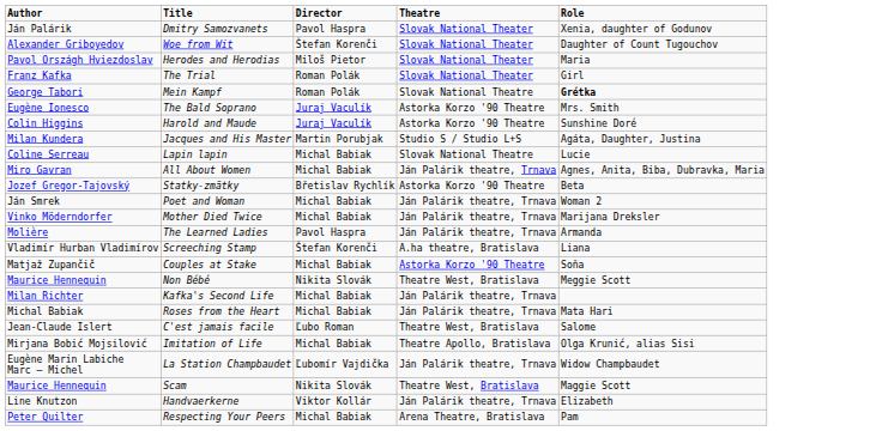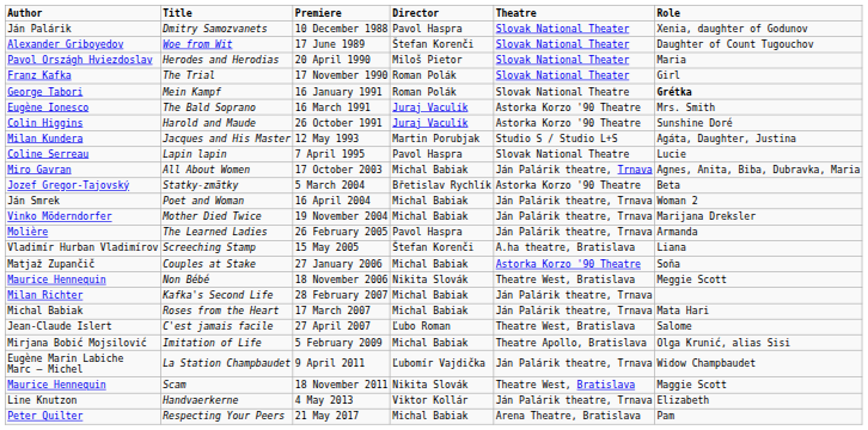 <table class="wikitable sortable">
 <tr>
 <td><strong>Author</strong></td>
 <td><strong>Title</strong></td>
+<td><strong>Premiere</strong></td>
 <td><strong>Director</strong></td>
 <td><strong>Theatre</strong></td>
 <td><strong>Role</strong></td>
 </tr>
 <tr>
 <td>Ján Palárik</td>
 <td><em>Dmitry Samozvanets</em></td>
+<td>10 December 1988</td>
 <td>Pavol Haspra</td>
 <td><a href='#'>Slovak National Theater</a></td>
 <td>Xenia, daughter of Godunov</td>
 </tr>
 <tr>
 <td><a href='#'>Alexander Griboyedov</a></td>
 <td><em><a href='#'>Woe from Wit</a></em></td>
+<td>17 June 1989</td>
 <td>Štefan Korenči</td>
 <td><a href='#'>Slovak National Theater</a></td>
 <td>Daughter of Count Tugouchov</td>
 </tr>
 <tr>
 <td><a href='#'>Pavol Országh Hviezdoslav</a></td>
 <td><em>Herodes and Herodias</em></td>
+<td>20 April 1990</td>
 <td>Miloš Pietor</td>
 <td><a href='#'>Slovak National Theater</a></td>
 <td>Maria</td>
 </tr>
 <tr>
 <td><a href='#'>Franz Kafka</a></td>
 <td><em>The Trial</em></td>
+<td>17 November 1990</td>
 <td>Roman Polák</td>
 <td><a href='#'>Slovak National Theater</a></td>
 <td>Girl</td>
 </tr>
 <tr>
 <td><a href='#'>George Tabori</a></td>
 <td><em>Mein Kampf</em></td>
+<td>16 January 1991</td>
 <td>Roman Polák</td>
 <td>Slovak National Theatre</td>
 <td><strong>Grétka</strong></td>
 </tr>
 <tr>
 <td><a href='#'>Eugène Ionesco</a></td>
 <td><em>The Bald Soprano</em></td>
+<td>16 March 1991</td>
 <td><a href='#'>Juraj Vaculík</a></td>
 <td>Astorka Korzo '90 Theatre</td>
 <td>Mrs. Smith</td>
 </tr>
 <tr>
 <td><a href='#'>Colin Higgins</a></td>
 <td><em>Harold and Maude</em></td>
+<td>26 October 1991</td>
 <td><a href='#'>Juraj Vaculík</a></td>
 <td>Astorka Korzo '90 Theatre</td>
 <td>Sunshine Doré</td>
 </tr>
 <tr>
 <td><a href='#'>Milan Kundera</a></td>
 <td><em>Jacques and His Master</em></td>
+<td>12 May 1993</td>
 <td>Martin Porubjak</td>
 <td>Studio S / Studio L+S</td>
 <td>Agáta, Daughter, Justina</td>
 </tr>
 <tr>
 <td><a href='#'>Coline Serreau</a></td>
 <td><em>Lapin lapin</em></td>
-<td>Michal Babiak</td>
+<td>7 April 1995</td>
+<td>Pavol Haspra</td>
 <td>Slovak National Theatre</td>
 <td>Lucie</td>
 </tr>
 <tr>
 <td><a href='#'>Miro Gavran</a></td>
 <td><em>All About Women</em></td>
+<td>17 October 2003</td>
 <td>Michal Babiak</td>
 <td>Ján Palárik theatre, <a href='#'>Trnava</a></td>
 <td>Agnes, Anita, Biba, Dubravka, Maria</td>
 </tr>
 <tr>
 <td><a href='#'>Jozef Gregor-Tajovský</a></td>
 <td><em>Statky-zmätky</em></td>
+<td>5 March 2004</td>
 <td>Břetislav Rychlík</td>
 <td>Astorka Korzo '90 Theatre</td>
 <td>Beta</td>
 </tr>
 <tr>
 <td>Ján Smrek</td>
 <td><em>Poet and Woman</em></td>
+<td>16 April 2004</td>
 <td>Michal Babiak</td>
 <td>Ján Palárik theatre, Trnava</td>
 <td>Woman 2</td>
 </tr>
 <tr>
 <td><a href='#'>Vinko Möderndorfer</a></td>
 <td><em>Mother Died Twice</em></td>
+<td>19 November 2004</td>
 <td>Michal Babiak</td>
 <td>Ján Palárik theatre, Trnava</td>
 <td>Marijana Dreksler</td>
 </tr>
 <tr>
 <td><a href='#'>Molière</a></td>
 <td><em>The Learned Ladies</em></td>
+<td>26 February 2005</td>
 <td>Pavol Haspra</td>
 <td>Ján Palárik theatre, Trnava</td>
 <td>Armanda</td>
 </tr>
 <tr>
 <td>Vladimír Hurban Vladimírov</td>
 <td><em>Screeching Stamp</em></td>
+<td>15 May 2005</td>
 <td>Štefan Korenči</td>
 <td>A.ha theatre, Bratislava</td>
 <td>Liana</td>
 </tr>
 <tr>
 <td>Matjaž Zupančič</td>
 <td><em>Couples at Stake</em></td>
+<td>27 January 2006</td>
 <td>Michal Babiak</td>
 <td><a href='#'>Astorka Korzo '90 Theatre</a></td>
 <td>Soňa</td>
 </tr>
 <tr>
 <td><a href='#'>Maurice Hennequin</a></td>
 <td><em>Non Bébé</em></td>
+<td>18 November 2006</td>
 <td>Nikita Slovák</td>
 <td>Theatre West, Bratislava</td>
 <td>Meggie Scott</td>
 </tr>
 <tr>
 <td><a href='#'>Milan Richter</a></td>
 <td><em>Kafka's Second Life</em></td>
+<td>28 February 2007</td>
 <td>Michal Babiak</td>
 <td>Ján Palárik theatre, Trnava</td>
 <td></td>
 </tr>
 <tr>
 <td>Michal Babiak</td>
 <td><em>Roses from the Heart</em></td>
+<td>17 March 2007</td>
 <td>Michal Babiak</td>
 <td>Ján Palárik theatre, Trnava</td>
 <td>Mata Hari</td>
 </tr>
 <tr>
 <td>Jean-Claude Islert</td>
 <td><em>C'est jamais facile</em></td>
+<td>27 April 2007</td>
 <td>Ľubo Roman</td>
 <td>Theatre West, Bratislava</td>
 <td>Salome</td>
 </tr>
 <tr>
 <td>Mirjana Bobić Mojsilović</td>
 <td><em>Imitation of Life</em></td>
+<td>5 February 2009</td>
 <td>Michal Babiak</td>
 <td>Theatre Apollo, Bratislava</td>
 <td>Olga Krunić, alias Sisi</td>
 </tr>
 <tr>
 <td>Eugène Marin Labiche<br>Marc – Michel</td>
 <td><em>La Station Champbaudet</em></td>
+<td>9 April 2011</td>
 <td>Ľubomír Vajdička</td>
 <td>Ján Palárik theatre, Trnava</td>
 <td>Widow Champbaudet</td>
 </tr>
 <tr>
 <td><a href='#'>Maurice Hennequin</a></td>
 <td><em>Scam</em></td>
+<td>18 November 2011</td>
 <td>Nikita Slovák</td>
 <td>Theatre West, <a href='#'>Bratislava</a></td>
 <td>Maggie Scott</td>
 </tr>
 <tr>
 <td>Line Knutzon</td>
 <td><em>Handvaerkerne</em></td>
+<td>4 May 2013</td>
 <td>Viktor Kollár</td>
 <td>Ján Palárik theatre, Trnava</td>
 <td>Elizabeth</td>
 </tr>
 <tr>
 <td><a href='#'>Peter Quilter</a></td>
 <td><em>Respecting Your Peers</em></td>
+<td>21 May 2017</td>
 <td>Michal Babiak</td>
 <td>Arena Theatre, Bratislava</td>
 <td>Pam</td>
 </tr>
 </table>
